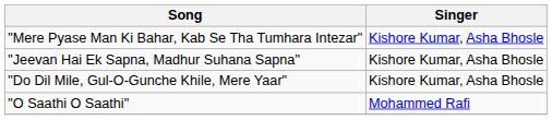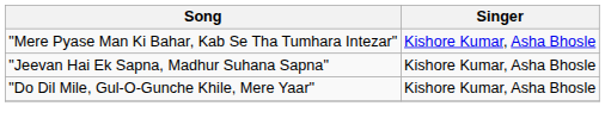 <table class="wikitable">
 <tr>
 <th>Song</th>
 <th>Singer</th>
 </tr>
 <tr>
 <td>"Mere Pyase Man Ki Bahar, Kab Se Tha Tumhara Intezar"</td>
 <td><a href='#'>Kishore Kumar</a>, <a href='#'>Asha Bhosle</a></td>
 </tr>
 <tr>
 <td>"Jeevan Hai Ek Sapna, Madhur Suhana Sapna"</td>
 <td>Kishore Kumar, Asha Bhosle</td>
 </tr>
 <tr>
 <td>"Do Dil Mile, Gul-O-Gunche Khile, Mere Yaar"</td>
 <td>Kishore Kumar, Asha Bhosle</td>
 </tr>
 <tr>
-<td>"O Saathi O Saathi"</td>
-<td><a href='#'>Mohammed Rafi</a></td>
-</tr>
-<tr>
 </tr>
 </table>
